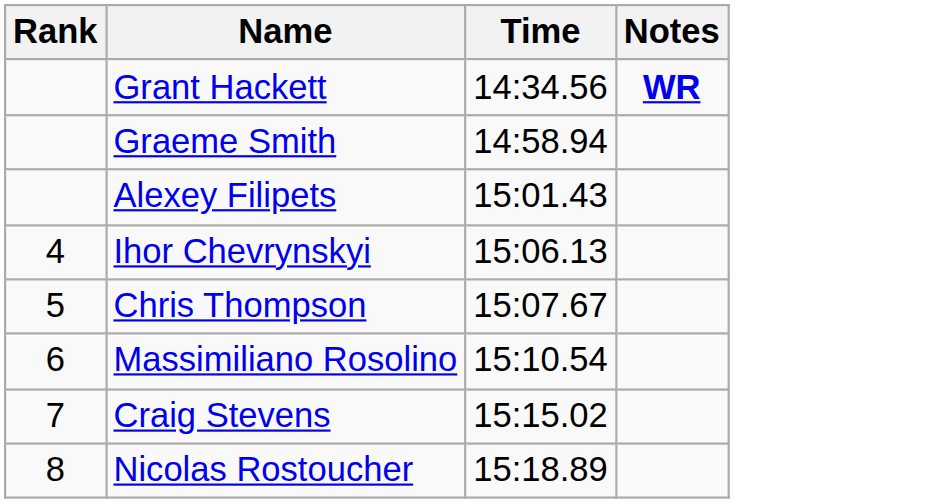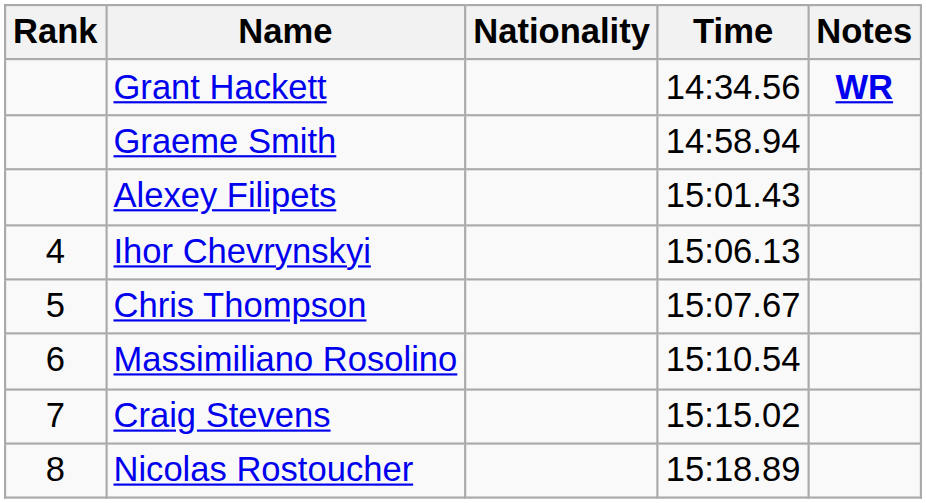 <table class="wikitable sortable" style="text-align:center">
 <tr>
 <th>Rank</th>
 <th>Name</th>
+<th>Nationality</th>
 <th>Time</th>
 <th>Notes</th>
 </tr>
 <tr>
 <td></td>
 <td align=left><a href='#'>Grant Hackett</a></td>
+<td align=left></td>
 <td>14:34.56</td>
 <td><strong><a href='#'>WR</a> </strong></td>
 </tr>
 <tr>
 <td></td>
 <td align=left><a href='#'>Graeme Smith</a></td>
+<td align=left></td>
 <td>14:58.94</td>
 <td></td>
 </tr>
 <tr>
 <td></td>
 <td align=left><a href='#'>Alexey Filipets</a></td>
+<td align=left></td>
 <td>15:01.43</td>
 <td></td>
 </tr>
 <tr>
 <td>4</td>
 <td align=left><a href='#'>Ihor Chevrynskyi</a></td>
+<td align=left></td>
 <td>15:06.13</td>
 <td></td>
 </tr>
 <tr>
 <td>5</td>
 <td align=left><a href='#'>Chris Thompson</a></td>
+<td align=left></td>
 <td>15:07.67</td>
 <td></td>
 </tr>
 <tr>
 <td>6</td>
 <td align=left><a href='#'>Massimiliano Rosolino</a></td>
+<td align=left></td>
 <td>15:10.54</td>
 <td></td>
 </tr>
 <tr>
 <td>7</td>
 <td align=left><a href='#'>Craig Stevens</a></td>
+<td align=left></td>
 <td>15:15.02</td>
 <td></td>
 </tr>
 <tr>
 <td>8</td>
 <td align=left><a href='#'>Nicolas Rostoucher</a></td>
+<td align=left></td>
 <td>15:18.89</td>
 <td></td>
 </tr>
 </table>
